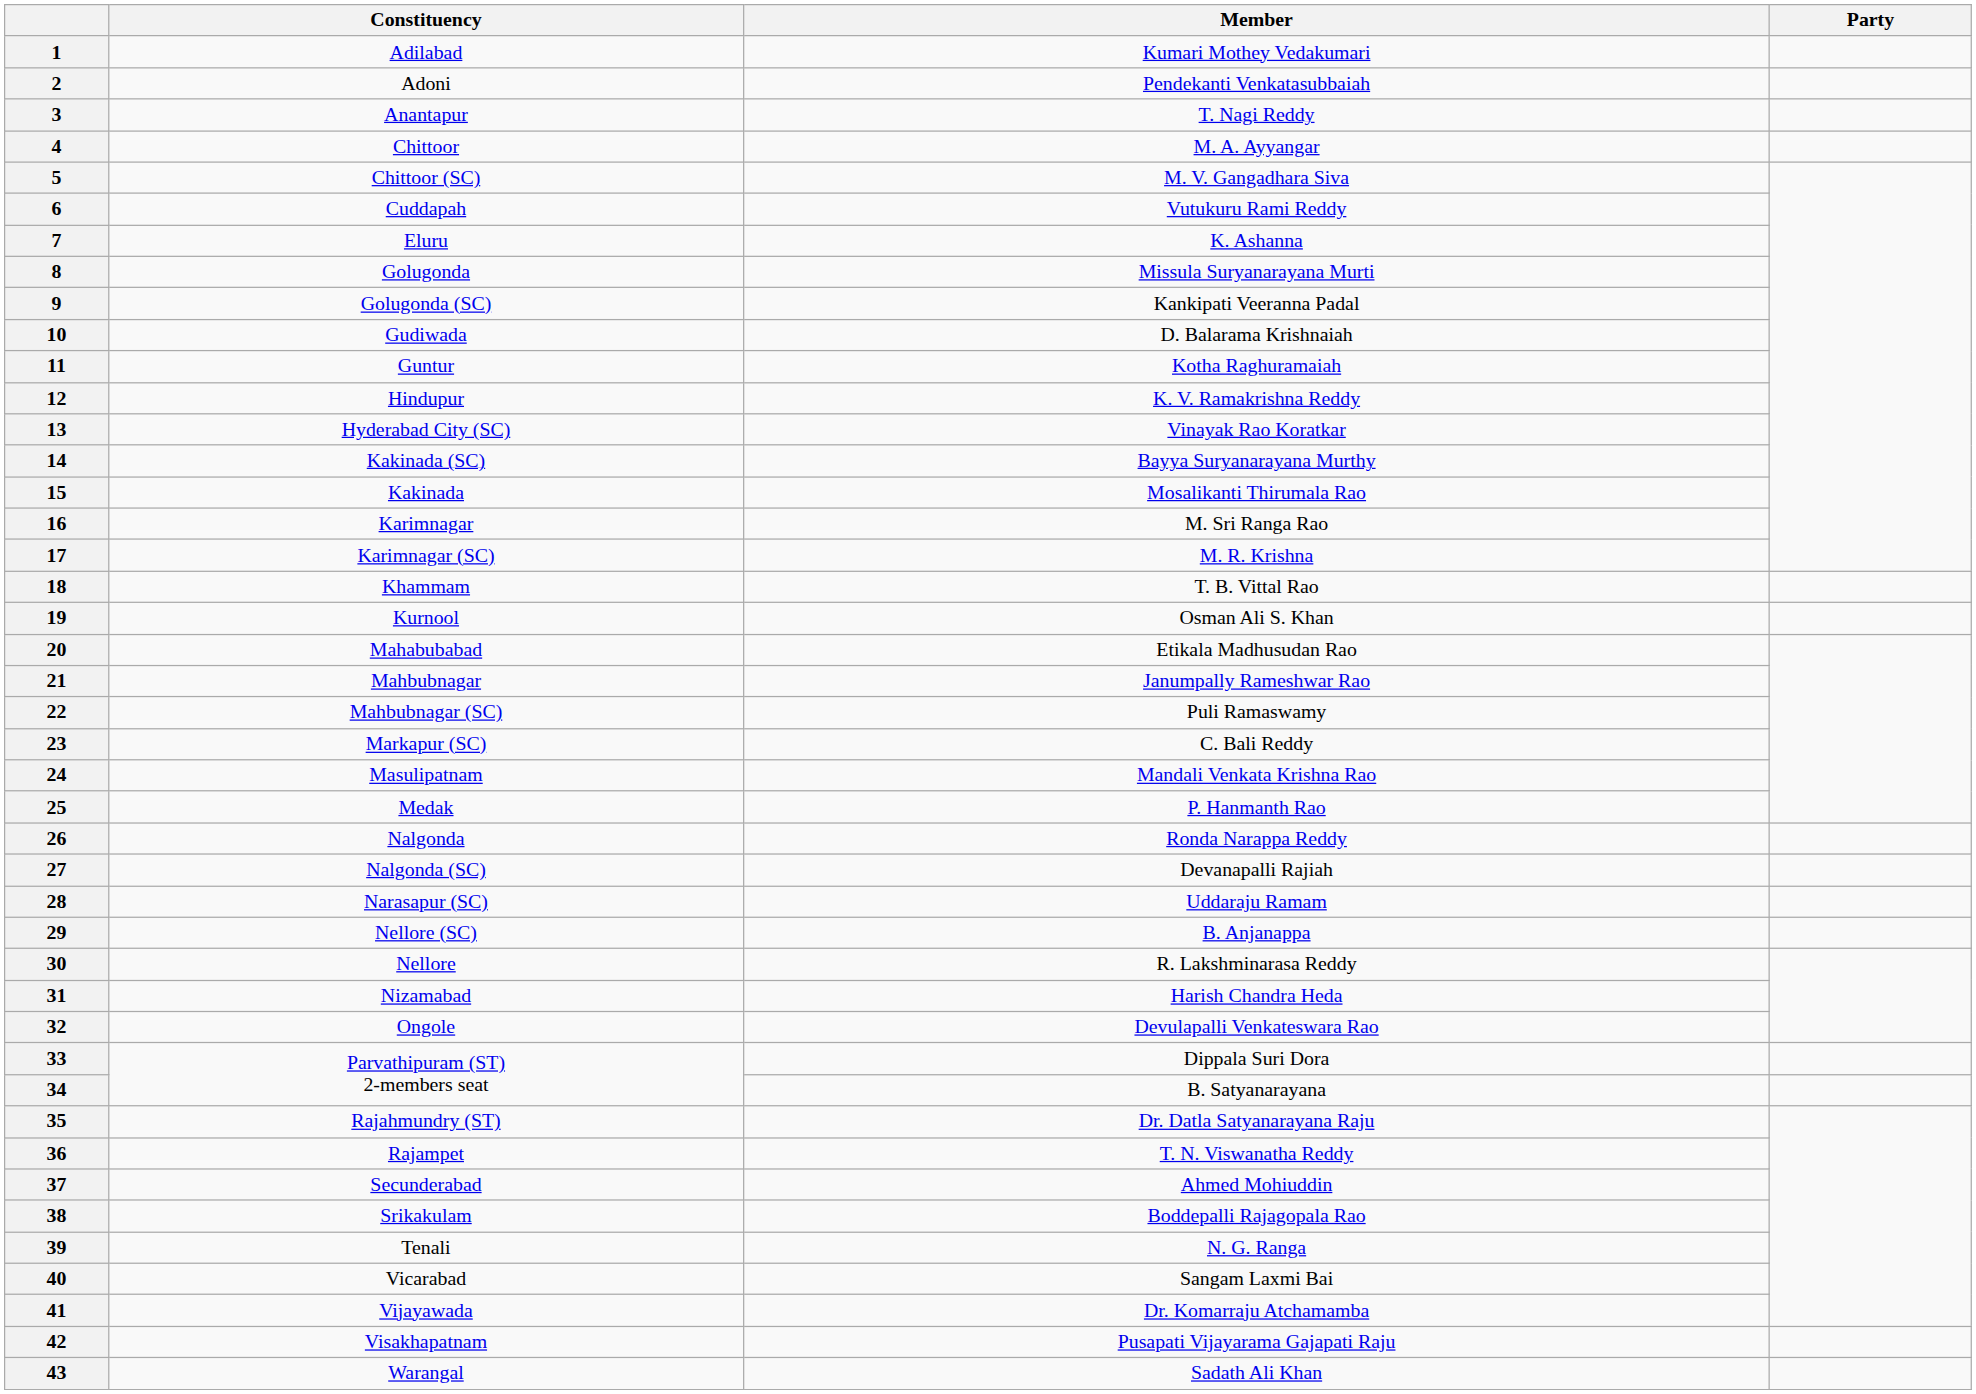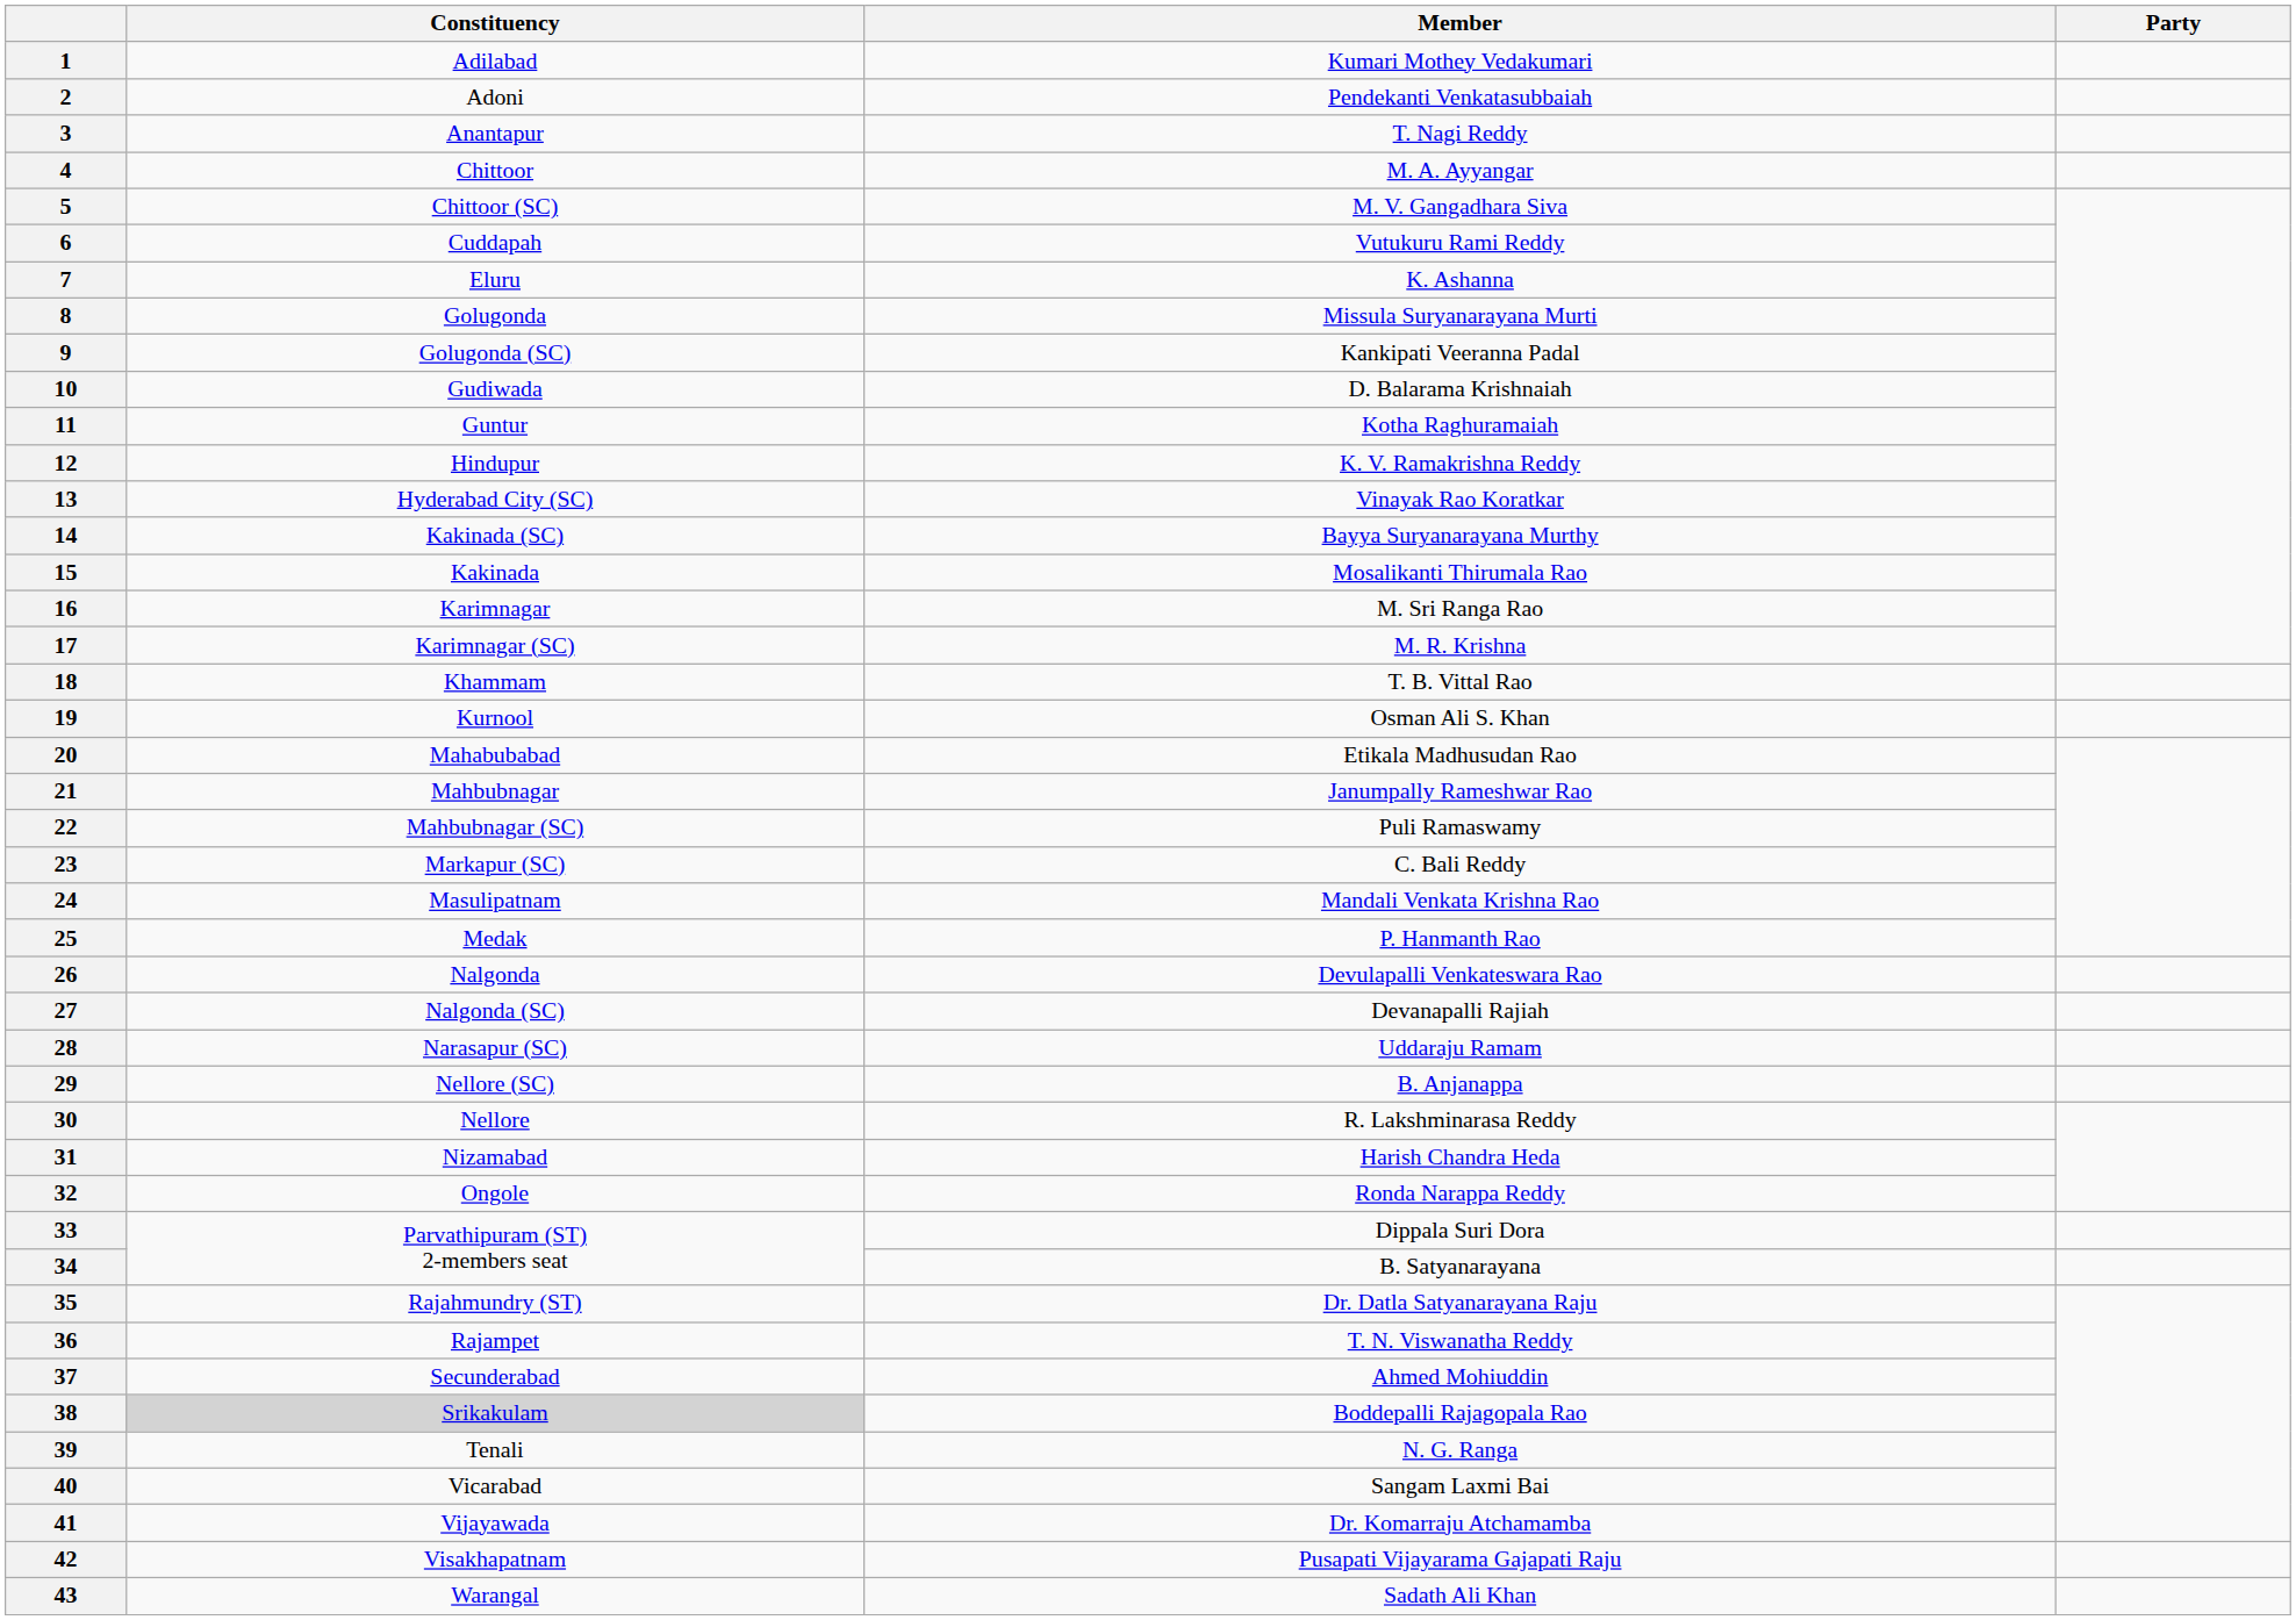 <table class="wikitable sortable" style="width:80%; text-align:center">
 <tr>
 <th></th>
 <th>Constituency</th>
 <th>Member</th>
 <th colspan="2" scope="col">Party</th>
 </tr>
 <tr>
 <th>1</th>
 <td><a href='#'>Adilabad</a></td>
 <td><a href='#'>Kumari Mothey Vedakumari</a></td>
 <td></td>
 </tr>
 <tr>
 <th>2</th>
 <td>Adoni</td>
 <td><a href='#'>Pendekanti Venkatasubbaiah</a></td>
 </tr>
 <tr>
 <th>3</th>
 <td><a href='#'>Anantapur</a></td>
 <td><a href='#'>T. Nagi Reddy</a></td>
 <td></td>
 </tr>
 <tr>
 <th>4</th>
 <td><a href='#'>Chittoor</a></td>
 <td><a href='#'>M. A. Ayyangar</a></td>
 <td></td>
 </tr>
 <tr>
 <th>5</th>
 <td><a href='#'>Chittoor (SC)</a></td>
 <td><a href='#'>M. V. Gangadhara Siva</a></td>
 </tr>
 <tr>
 <th>6</th>
 <td><a href='#'>Cuddapah</a></td>
 <td><a href='#'>Vutukuru Rami Reddy</a></td>
 </tr>
 <tr>
 <th>7</th>
 <td><a href='#'>Eluru</a></td>
 <td><a href='#'>K. Ashanna</a></td>
 </tr>
 <tr>
 <th>8</th>
 <td><a href='#'>Golugonda</a></td>
 <td><a href='#'>Missula Suryanarayana Murti</a></td>
 </tr>
 <tr>
 <th>9</th>
 <td><a href='#'>Golugonda (SC)</a></td>
 <td>Kankipati Veeranna Padal</td>
 </tr>
 <tr>
 <th>10</th>
 <td><a href='#'>Gudiwada</a></td>
 <td>D. Balarama Krishnaiah</td>
 </tr>
 <tr>
 <th>11</th>
 <td><a href='#'>Guntur</a></td>
 <td><a href='#'>Kotha Raghuramaiah</a></td>
 </tr>
 <tr>
 <th>12</th>
 <td><a href='#'>Hindupur</a></td>
 <td><a href='#'>K. V. Ramakrishna Reddy</a></td>
 </tr>
 <tr>
 <th>13</th>
 <td><a href='#'>Hyderabad City (SC)</a></td>
 <td><a href='#'>Vinayak Rao Koratkar</a></td>
 </tr>
 <tr>
 <th>14</th>
 <td><a href='#'>Kakinada (SC)</a></td>
 <td><a href='#'>Bayya Suryanarayana Murthy</a></td>
 </tr>
 <tr>
 <th>15</th>
 <td><a href='#'>Kakinada</a></td>
 <td><a href='#'>Mosalikanti Thirumala Rao</a></td>
 </tr>
 <tr>
 <th>16</th>
 <td><a href='#'>Karimnagar</a></td>
 <td>M. Sri Ranga Rao</td>
 </tr>
 <tr>
 <th>17</th>
 <td><a href='#'>Karimnagar (SC)</a></td>
 <td><a href='#'>M. R. Krishna</a></td>
 </tr>
 <tr>
 <th>18</th>
 <td><a href='#'>Khammam</a></td>
 <td>T. B. Vittal Rao</td>
 <td></td>
 </tr>
 <tr>
 <th>19</th>
 <td><a href='#'>Kurnool</a></td>
 <td>Osman Ali S. Khan</td>
 <td></td>
 </tr>
 <tr>
 <th>20</th>
 <td><a href='#'>Mahabubabad</a></td>
 <td>Etikala Madhusudan Rao</td>
 </tr>
 <tr>
 <th>21</th>
 <td><a href='#'>Mahbubnagar</a></td>
 <td><a href='#'>Janumpally Rameshwar Rao</a></td>
 </tr>
 <tr>
 <th>22</th>
 <td><a href='#'>Mahbubnagar (SC)</a></td>
 <td>Puli Ramaswamy</td>
 </tr>
 <tr>
 <th>23</th>
 <td><a href='#'>Markapur (SC)</a></td>
 <td>C. Bali Reddy</td>
 </tr>
 <tr>
 <th>24</th>
 <td><a href='#'>Masulipatnam</a></td>
 <td><a href='#'>Mandali Venkata Krishna Rao</a></td>
 </tr>
 <tr>
 <th>25</th>
 <td><a href='#'>Medak</a></td>
 <td><a href='#'>P. Hanmanth Rao</a></td>
 </tr>
 <tr>
 <th>26</th>
 <td><a href='#'>Nalgonda</a></td>
-<td><a href='#'>Ronda Narappa Reddy</a></td>
+<td><a href='#'>Devulapalli Venkateswara Rao</a></td>
 <td></td>
 </tr>
 <tr>
 <th>27</th>
 <td><a href='#'>Nalgonda (SC)</a></td>
 <td>Devanapalli Rajiah</td>
 <td></td>
 </tr>
 <tr>
 <th>28</th>
 <td><a href='#'>Narasapur (SC)</a></td>
 <td><a href='#'>Uddaraju Ramam</a></td>
 <td></td>
 </tr>
 <tr>
 <th>29</th>
 <td><a href='#'>Nellore (SC)</a></td>
 <td><a href='#'>B. Anjanappa</a></td>
 <td></td>
 </tr>
 <tr>
 <th>30</th>
 <td><a href='#'>Nellore</a></td>
 <td>R. Lakshminarasa Reddy</td>
 </tr>
 <tr>
 <th>31</th>
 <td><a href='#'>Nizamabad</a></td>
 <td><a href='#'>Harish Chandra Heda</a></td>
 </tr>
 <tr>
 <th>32</th>
 <td><a href='#'>Ongole</a></td>
-<td><a href='#'>Devulapalli Venkateswara Rao</a></td>
+<td><a href='#'>Ronda Narappa Reddy</a></td>
 </tr>
 <tr>
 <th>33</th>
 <td rowspan="2"><a href='#'>Parvathipuram (ST)</a> <br> 2-members seat</td>
 <td>Dippala Suri Dora</td>
 <td></td>
 </tr>
 <tr>
 <th>34</th>
 <td>B. Satyanarayana</td>
 <td></td>
 </tr>
 <tr>
 <th>35</th>
 <td><a href='#'>Rajahmundry (ST)</a></td>
 <td><a href='#'>Dr. Datla Satyanarayana Raju</a></td>
 </tr>
 <tr>
 <th>36</th>
 <td><a href='#'>Rajampet</a></td>
 <td><a href='#'>T. N. Viswanatha Reddy</a></td>
 </tr>
 <tr>
 <th>37</th>
 <td><a href='#'>Secunderabad</a></td>
 <td><a href='#'>Ahmed Mohiuddin</a></td>
 </tr>
 <tr>
 <th>38</th>
-<td><a href='#'>Srikakulam</a></td>
+<td style="background: lightgrey;"><a href='#'>Srikakulam</a></td>
 <td><a href='#'>Boddepalli Rajagopala Rao</a></td>
 </tr>
 <tr>
 <th>39</th>
 <td>Tenali</td>
 <td><a href='#'>N. G. Ranga</a></td>
 </tr>
 <tr>
 <th>40</th>
 <td>Vicarabad</td>
 <td>Sangam Laxmi Bai</td>
 </tr>
 <tr>
 <th>41</th>
 <td><a href='#'>Vijayawada</a></td>
 <td><a href='#'>Dr. Komarraju Atchamamba</a></td>
 </tr>
 <tr>
 <th>42</th>
 <td><a href='#'>Visakhapatnam</a></td>
 <td><a href='#'>Pusapati Vijayarama Gajapati Raju</a></td>
 <td></td>
 </tr>
 <tr>
 <th>43</th>
 <td><a href='#'>Warangal</a></td>
 <td><a href='#'>Sadath Ali Khan</a></td>
 <td></td>
 </tr>
 <tr>
 </tr>
 </table>
